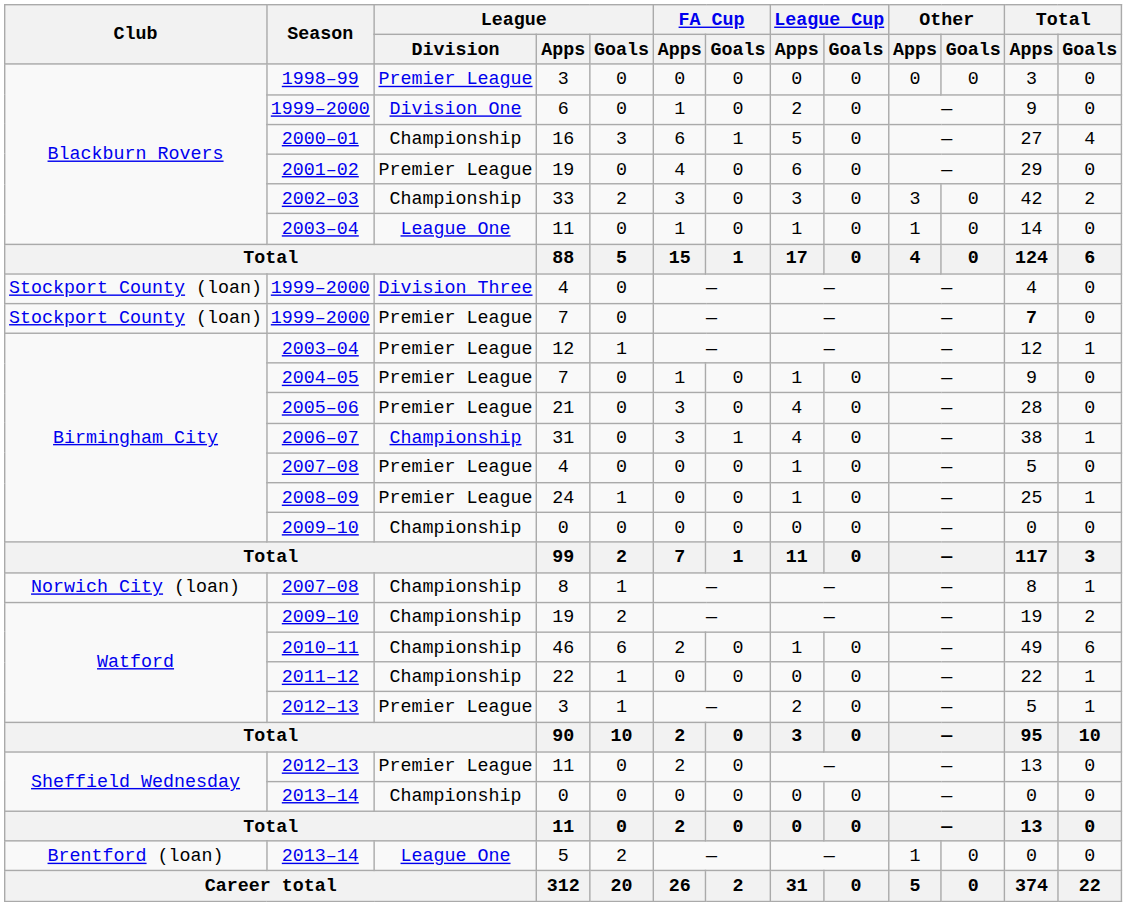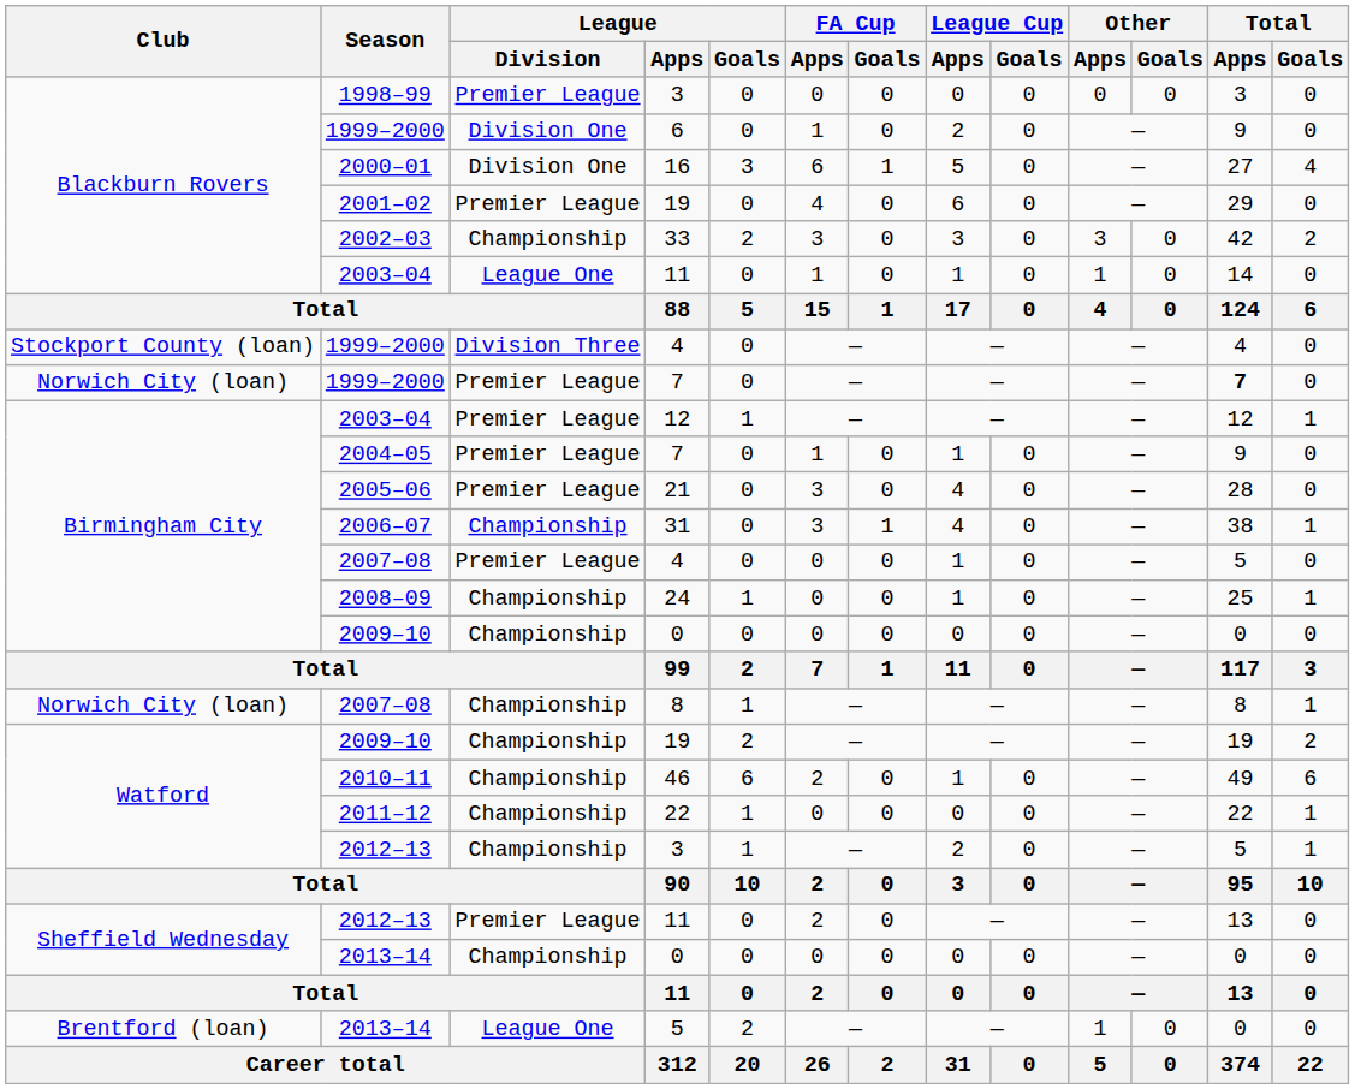 <table class="wikitable" style="text-align:center">
 <tr>
 <th rowspan="2">Club</th>
 <th rowspan="2">Season</th>
 <th colspan="3">League</th>
 <th colspan="2"><a href='#'>FA Cup</a></th>
 <th colspan="2"><a href='#'>League Cup</a></th>
 <th colspan="2">Other</th>
 <th colspan="2">Total</th>
 </tr>
 <tr>
 <th>Division</th>
 <th>Apps</th>
 <th>Goals</th>
 <th>Apps</th>
 <th>Goals</th>
 <th>Apps</th>
 <th>Goals</th>
 <th>Apps</th>
 <th>Goals</th>
 <th>Apps</th>
 <th>Goals</th>
 </tr>
 <tr>
 <td rowspan="6"><a href='#'>Blackburn Rovers</a></td>
 <td><a href='#'>1998–99</a></td>
 <td><a href='#'>Premier League</a></td>
 <td>3</td>
 <td>0</td>
 <td>0</td>
 <td>0</td>
 <td>0</td>
 <td>0</td>
 <td>0</td>
 <td>0</td>
 <td>3</td>
 <td>0</td>
 </tr>
 <tr>
 <td><a href='#'>1999–2000</a></td>
 <td><a href='#'>Division One</a></td>
 <td>6</td>
 <td>0</td>
 <td>1</td>
 <td>0</td>
 <td>2</td>
 <td>0</td>
 <td colspan="2">—</td>
 <td>9</td>
 <td>0</td>
 </tr>
 <tr>
 <td><a href='#'>2000–01</a></td>
-<td>Championship</td>
+<td>Division One</td>
 <td>16</td>
 <td>3</td>
 <td>6</td>
 <td>1</td>
 <td>5</td>
 <td>0</td>
 <td colspan="2">—</td>
 <td>27</td>
 <td>4</td>
 </tr>
 <tr>
 <td><a href='#'>2001–02</a></td>
 <td>Premier League</td>
 <td>19</td>
 <td>0</td>
 <td>4</td>
 <td>0</td>
 <td>6</td>
 <td>0</td>
 <td colspan="2">—</td>
 <td>29</td>
 <td>0</td>
 </tr>
 <tr>
 <td><a href='#'>2002–03</a></td>
 <td>Championship</td>
 <td>33</td>
 <td>2</td>
 <td>3</td>
 <td>0</td>
 <td>3</td>
 <td>0</td>
 <td>3</td>
 <td>0</td>
 <td>42</td>
 <td>2</td>
 </tr>
 <tr>
 <td><a href='#'>2003–04</a></td>
 <td><a href='#'>League One</a></td>
 <td>11</td>
 <td>0</td>
 <td>1</td>
 <td>0</td>
 <td>1</td>
 <td>0</td>
 <td>1</td>
 <td>0</td>
 <td>14</td>
 <td>0</td>
 </tr>
 <tr>
 <th colspan="3">Total</th>
 <th>88</th>
 <th>5</th>
 <th>15</th>
 <th>1</th>
 <th>17</th>
 <th>0</th>
 <th>4</th>
 <th>0</th>
 <th>124</th>
 <th>6</th>
 </tr>
 <tr>
 <td><a href='#'>Stockport County</a> (loan)</td>
 <td><a href='#'>1999–2000</a></td>
 <td><a href='#'>Division Three</a></td>
 <td>4</td>
 <td>0</td>
 <td colspan="2">—</td>
 <td colspan="2">—</td>
 <td colspan="2">—</td>
 <td>4</td>
 <td>0</td>
 </tr>
 <tr>
-<td><a href='#'>Stockport County</a> (loan)</td>
+<td><a href='#'>Norwich City</a> (loan)</td>
 <td><a href='#'>1999–2000</a></td>
 <td>Premier League</td>
 <td>7</td>
 <td>0</td>
 <td colspan="2">—</td>
 <td colspan="2">—</td>
 <td colspan="2">—</td>
 <td><strong>7</strong></td>
 <td>0</td>
 </tr>
 <tr>
 <td rowspan="7"><a href='#'>Birmingham City</a></td>
 <td><a href='#'>2003–04</a></td>
 <td>Premier League</td>
 <td>12</td>
 <td>1</td>
 <td colspan="2">—</td>
 <td colspan="2">—</td>
 <td colspan="2">—</td>
 <td>12</td>
 <td>1</td>
 </tr>
 <tr>
 <td><a href='#'>2004–05</a></td>
 <td>Premier League</td>
 <td>7</td>
 <td>0</td>
 <td>1</td>
 <td>0</td>
 <td>1</td>
 <td>0</td>
 <td colspan="2">—</td>
 <td>9</td>
 <td>0</td>
 </tr>
 <tr>
 <td><a href='#'>2005–06</a></td>
 <td>Premier League</td>
 <td>21</td>
 <td>0</td>
 <td>3</td>
 <td>0</td>
 <td>4</td>
 <td>0</td>
 <td colspan="2">—</td>
 <td>28</td>
 <td>0</td>
 </tr>
 <tr>
 <td><a href='#'>2006–07</a></td>
 <td><a href='#'>Championship</a></td>
 <td>31</td>
 <td>0</td>
 <td>3</td>
 <td>1</td>
 <td>4</td>
 <td>0</td>
 <td colspan="2">—</td>
 <td>38</td>
 <td>1</td>
 </tr>
 <tr>
 <td><a href='#'>2007–08</a></td>
 <td>Premier League</td>
 <td>4</td>
 <td>0</td>
 <td>0</td>
 <td>0</td>
 <td>1</td>
 <td>0</td>
 <td colspan="2">—</td>
 <td>5</td>
 <td>0</td>
 </tr>
 <tr>
 <td><a href='#'>2008–09</a></td>
-<td>Premier League</td>
+<td>Championship</td>
 <td>24</td>
 <td>1</td>
 <td>0</td>
 <td>0</td>
 <td>1</td>
 <td>0</td>
 <td colspan="2">—</td>
 <td>25</td>
 <td>1</td>
 </tr>
 <tr>
 <td><a href='#'>2009–10</a></td>
 <td>Championship</td>
 <td>0</td>
 <td>0</td>
 <td>0</td>
 <td>0</td>
 <td>0</td>
 <td>0</td>
 <td colspan="2">—</td>
 <td>0</td>
 <td>0</td>
 </tr>
 <tr>
 <th colspan="3">Total</th>
 <th>99</th>
 <th>2</th>
 <th>7</th>
 <th>1</th>
 <th>11</th>
 <th>0</th>
 <th colspan="2">—</th>
 <th>117</th>
 <th>3</th>
 </tr>
 <tr>
 <td><a href='#'>Norwich City</a> (loan)</td>
 <td><a href='#'>2007–08</a></td>
 <td>Championship</td>
 <td>8</td>
 <td>1</td>
 <td colspan="2">—</td>
 <td colspan="2">—</td>
 <td colspan="2">—</td>
 <td>8</td>
 <td>1</td>
 </tr>
 <tr>
 <td rowspan="4"><a href='#'>Watford</a></td>
 <td><a href='#'>2009–10</a></td>
 <td>Championship</td>
 <td>19</td>
 <td>2</td>
 <td colspan="2">—</td>
 <td colspan="2">—</td>
 <td colspan="2">—</td>
 <td>19</td>
 <td>2</td>
 </tr>
 <tr>
 <td><a href='#'>2010–11</a></td>
 <td>Championship</td>
 <td>46</td>
 <td>6</td>
 <td>2</td>
 <td>0</td>
 <td>1</td>
 <td>0</td>
 <td colspan="2">—</td>
 <td>49</td>
 <td>6</td>
 </tr>
 <tr>
 <td><a href='#'>2011–12</a></td>
 <td>Championship</td>
 <td>22</td>
 <td>1</td>
 <td>0</td>
 <td>0</td>
 <td>0</td>
 <td>0</td>
 <td colspan="2">—</td>
 <td>22</td>
 <td>1</td>
 </tr>
 <tr>
 <td><a href='#'>2012–13</a></td>
-<td>Premier League</td>
+<td>Championship</td>
 <td>3</td>
 <td>1</td>
 <td colspan="2">—</td>
 <td>2</td>
 <td>0</td>
 <td colspan="2">—</td>
 <td>5</td>
 <td>1</td>
 </tr>
 <tr>
 <th colspan="3">Total</th>
 <th>90</th>
 <th>10</th>
 <th>2</th>
 <th>0</th>
 <th>3</th>
 <th>0</th>
 <th colspan="2">—</th>
 <th>95</th>
 <th>10</th>
 </tr>
 <tr>
 <td rowspan="2"><a href='#'>Sheffield Wednesday</a></td>
 <td><a href='#'>2012–13</a></td>
 <td>Premier League</td>
 <td>11</td>
 <td>0</td>
 <td>2</td>
 <td>0</td>
 <td colspan="2">—</td>
 <td colspan="2">—</td>
 <td>13</td>
 <td>0</td>
 </tr>
 <tr>
 <td><a href='#'>2013–14</a></td>
 <td>Championship</td>
 <td>0</td>
 <td>0</td>
 <td>0</td>
 <td>0</td>
 <td>0</td>
 <td>0</td>
 <td colspan="2">—</td>
 <td>0</td>
 <td>0</td>
 </tr>
 <tr>
 <th colspan="3">Total</th>
 <th>11</th>
 <th>0</th>
 <th>2</th>
 <th>0</th>
 <th>0</th>
 <th>0</th>
 <th colspan="2">—</th>
 <th>13</th>
 <th>0</th>
 </tr>
 <tr>
 <td><a href='#'>Brentford</a> (loan)</td>
 <td><a href='#'>2013–14</a></td>
 <td><a href='#'>League One</a></td>
 <td>5</td>
 <td>2</td>
 <td colspan="2">—</td>
 <td colspan="2">—</td>
 <td>1</td>
 <td>0</td>
 <td>0</td>
 <td>0</td>
 </tr>
 <tr>
 <th colspan="3">Career total</th>
 <th>312</th>
 <th>20</th>
 <th>26</th>
 <th>2</th>
 <th>31</th>
 <th>0</th>
 <th>5</th>
 <th>0</th>
 <th>374</th>
 <th>22</th>
 </tr>
 </table>
